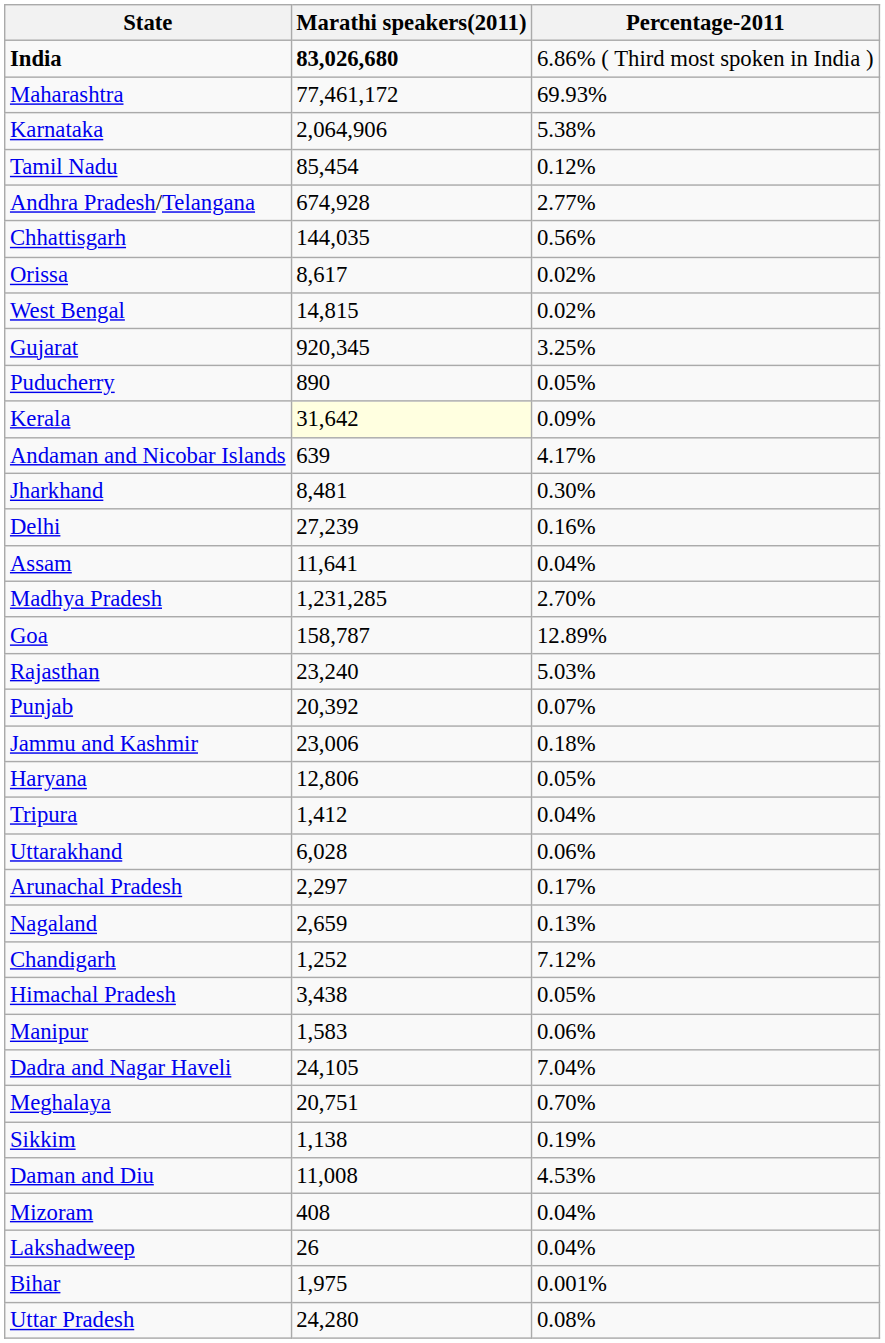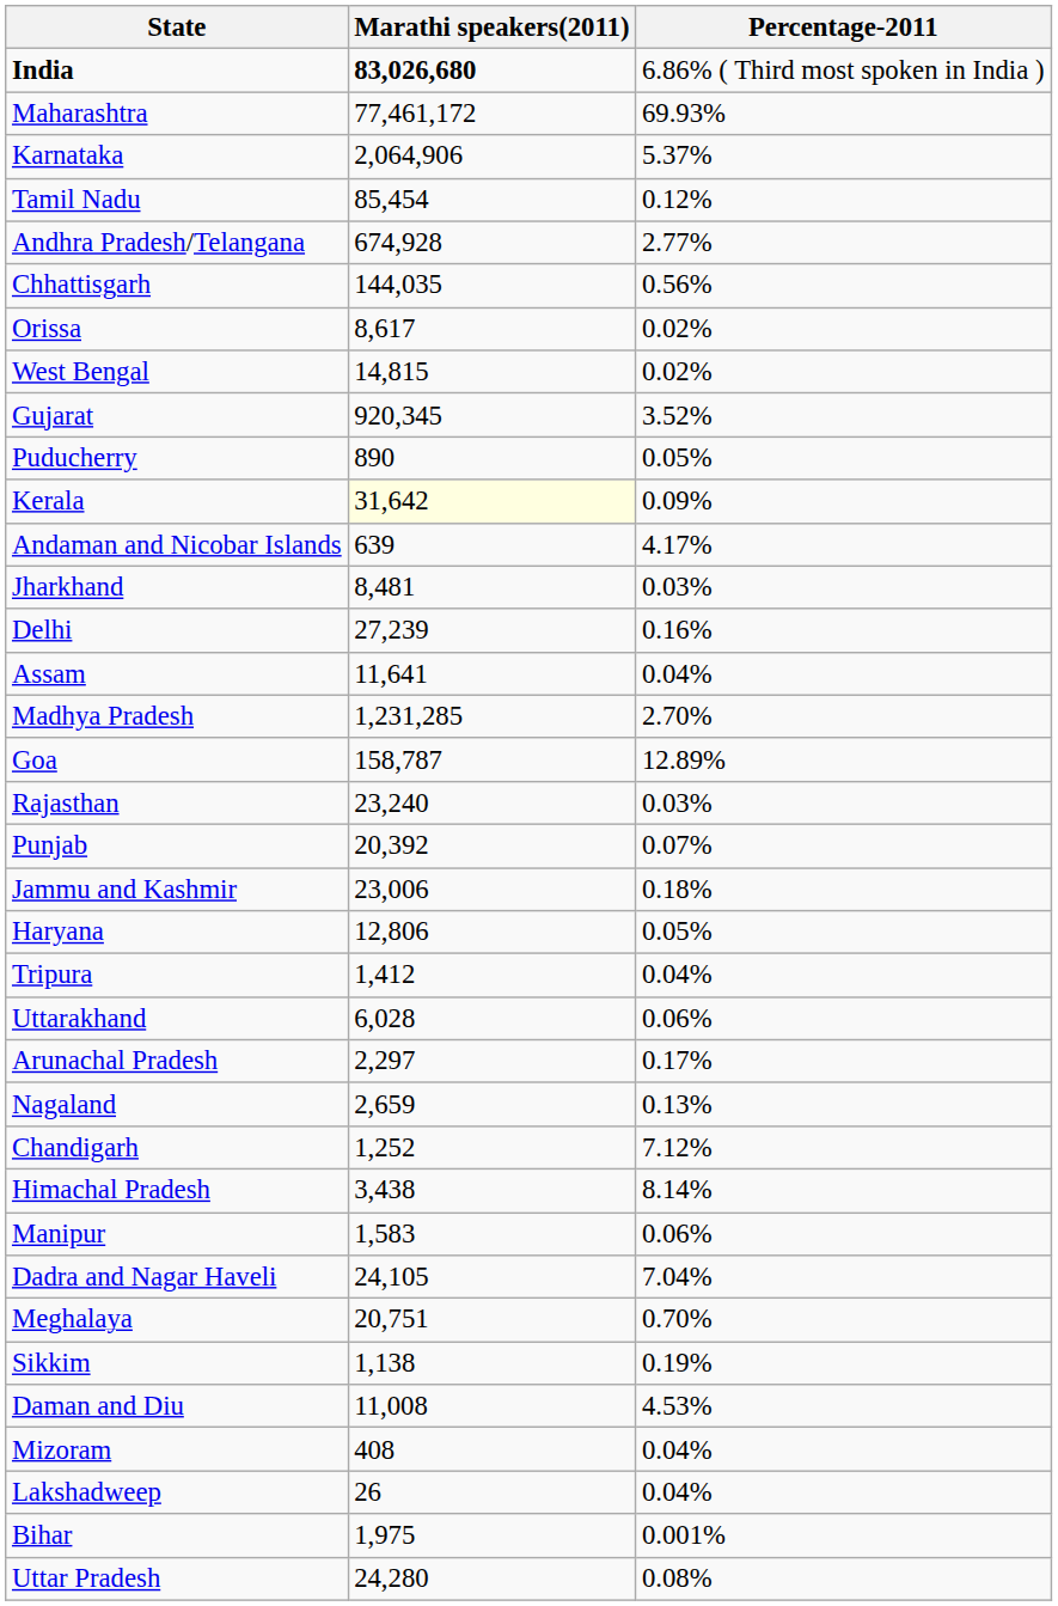 <table class="wikitable sortable">
 <tr>
 <th>State</th>
 <th>Marathi speakers(2011)</th>
 <th>Percentage-2011</th>
 </tr>
 <tr>
 <td><strong>India</strong></td>
 <td><strong>83,026,680</strong></td>
 <td>6.86% ( Third most spoken in India )</td>
 </tr>
 <tr>
 <td><a href='#'>Maharashtra</a></td>
 <td>77,461,172</td>
 <td>69.93%</td>
 </tr>
 <tr>
 <td><a href='#'>Karnataka</a></td>
 <td>2,064,906</td>
-<td>5.38%</td>
+<td>5.37%</td>
 </tr>
 <tr>
 <td><a href='#'>Tamil Nadu</a></td>
 <td>85,454</td>
 <td>0.12%</td>
 </tr>
 <tr>
 <td><a href='#'>Andhra Pradesh</a>/<a href='#'>Telangana</a></td>
 <td>674,928</td>
 <td>2.77%</td>
 </tr>
 <tr>
 <td><a href='#'>Chhattisgarh</a></td>
 <td>144,035</td>
 <td>0.56%</td>
 </tr>
 <tr>
 <td><a href='#'>Orissa</a></td>
 <td>8,617</td>
 <td>0.02%</td>
 </tr>
 <tr>
 <td><a href='#'>West Bengal</a></td>
 <td>14,815</td>
 <td>0.02%</td>
 </tr>
 <tr>
 <td><a href='#'>Gujarat</a></td>
 <td>920,345</td>
-<td>3.25%</td>
+<td>3.52%</td>
 </tr>
 <tr>
 <td><a href='#'>Puducherry</a></td>
 <td>890</td>
 <td>0.05%</td>
 </tr>
 <tr>
 <td><a href='#'>Kerala</a></td>
 <td style="background: lightyellow;">31,642</td>
 <td>0.09%</td>
 </tr>
 <tr>
 <td><a href='#'>Andaman and Nicobar Islands</a></td>
 <td>639</td>
 <td>4.17%</td>
 </tr>
 <tr>
 <td><a href='#'>Jharkhand</a></td>
 <td>8,481</td>
-<td>0.30%</td>
+<td>0.03%</td>
 </tr>
 <tr>
 <td><a href='#'>Delhi</a></td>
 <td>27,239</td>
 <td>0.16%</td>
 </tr>
 <tr>
 <td><a href='#'>Assam</a></td>
 <td>11,641</td>
 <td>0.04%</td>
 </tr>
 <tr>
 <td><a href='#'>Madhya Pradesh</a></td>
 <td>1,231,285</td>
 <td>2.70%</td>
 </tr>
 <tr>
 <td><a href='#'>Goa</a></td>
 <td>158,787</td>
 <td>12.89%</td>
 </tr>
 <tr>
 <td><a href='#'>Rajasthan</a></td>
 <td>23,240</td>
-<td>5.03%</td>
+<td>0.03%</td>
 </tr>
 <tr>
 <td><a href='#'>Punjab</a></td>
 <td>20,392</td>
 <td>0.07%</td>
 </tr>
 <tr>
 <td><a href='#'>Jammu and Kashmir</a></td>
 <td>23,006</td>
 <td>0.18%</td>
 </tr>
 <tr>
 <td><a href='#'>Haryana</a></td>
 <td>12,806</td>
 <td>0.05%</td>
 </tr>
 <tr>
 <td><a href='#'>Tripura</a></td>
 <td>1,412</td>
 <td>0.04%</td>
 </tr>
 <tr>
 <td><a href='#'>Uttarakhand</a></td>
 <td>6,028</td>
 <td>0.06%</td>
 </tr>
 <tr>
 <td><a href='#'>Arunachal Pradesh</a></td>
 <td>2,297</td>
 <td>0.17%</td>
 </tr>
 <tr>
 <td><a href='#'>Nagaland</a></td>
 <td>2,659</td>
 <td>0.13%</td>
 </tr>
 <tr>
 <td><a href='#'>Chandigarh</a></td>
 <td>1,252</td>
 <td>7.12%</td>
 </tr>
 <tr>
 <td><a href='#'>Himachal Pradesh</a></td>
 <td>3,438</td>
-<td>0.05%</td>
+<td>8.14%</td>
 </tr>
 <tr>
 <td><a href='#'>Manipur</a></td>
 <td>1,583</td>
 <td>0.06%</td>
 </tr>
 <tr>
 <td><a href='#'>Dadra and Nagar Haveli</a></td>
 <td>24,105</td>
 <td>7.04%</td>
 </tr>
 <tr>
 <td><a href='#'>Meghalaya</a></td>
 <td>20,751</td>
 <td>0.70%</td>
 </tr>
 <tr>
 <td><a href='#'>Sikkim</a></td>
 <td>1,138</td>
 <td>0.19%</td>
 </tr>
 <tr>
 <td><a href='#'>Daman and Diu</a></td>
 <td>11,008</td>
 <td>4.53%</td>
 </tr>
 <tr>
 <td><a href='#'>Mizoram</a></td>
 <td>408</td>
 <td>0.04%</td>
 </tr>
 <tr>
 <td><a href='#'>Lakshadweep</a></td>
 <td>26</td>
 <td>0.04%</td>
 </tr>
 <tr>
 <td><a href='#'>Bihar</a></td>
 <td>1,975</td>
 <td>0.001%</td>
 </tr>
 <tr>
 <td><a href='#'>Uttar Pradesh</a></td>
 <td>24,280</td>
 <td>0.08%</td>
 </tr>
 </table>
